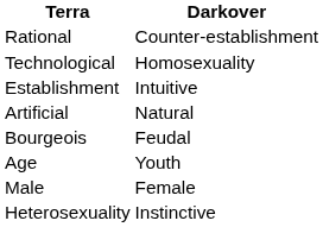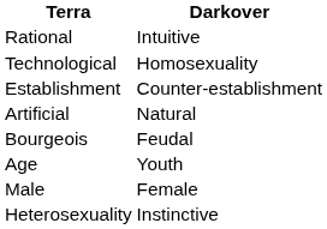 <table>
 <tr>
 <th>Terra</th>
 <th>Darkover</th>
 </tr>
 <tr>
 <td>Rational</td>
-<td>Counter-establishment</td>
+<td>Intuitive</td>
 </tr>
 <tr>
 <td>Technological</td>
 <td>Homosexuality</td>
 </tr>
 <tr>
 <td>Establishment</td>
-<td>Intuitive</td>
+<td>Counter-establishment</td>
 </tr>
 <tr>
 <td>Artificial</td>
 <td>Natural</td>
 </tr>
 <tr>
 <td>Bourgeois</td>
 <td>Feudal</td>
 </tr>
 <tr>
 <td>Age</td>
 <td>Youth</td>
 </tr>
 <tr>
 <td>Male</td>
 <td>Female</td>
 </tr>
 <tr>
 <td>Heterosexuality</td>
 <td>Instinctive</td>
 </tr>
 </table>
